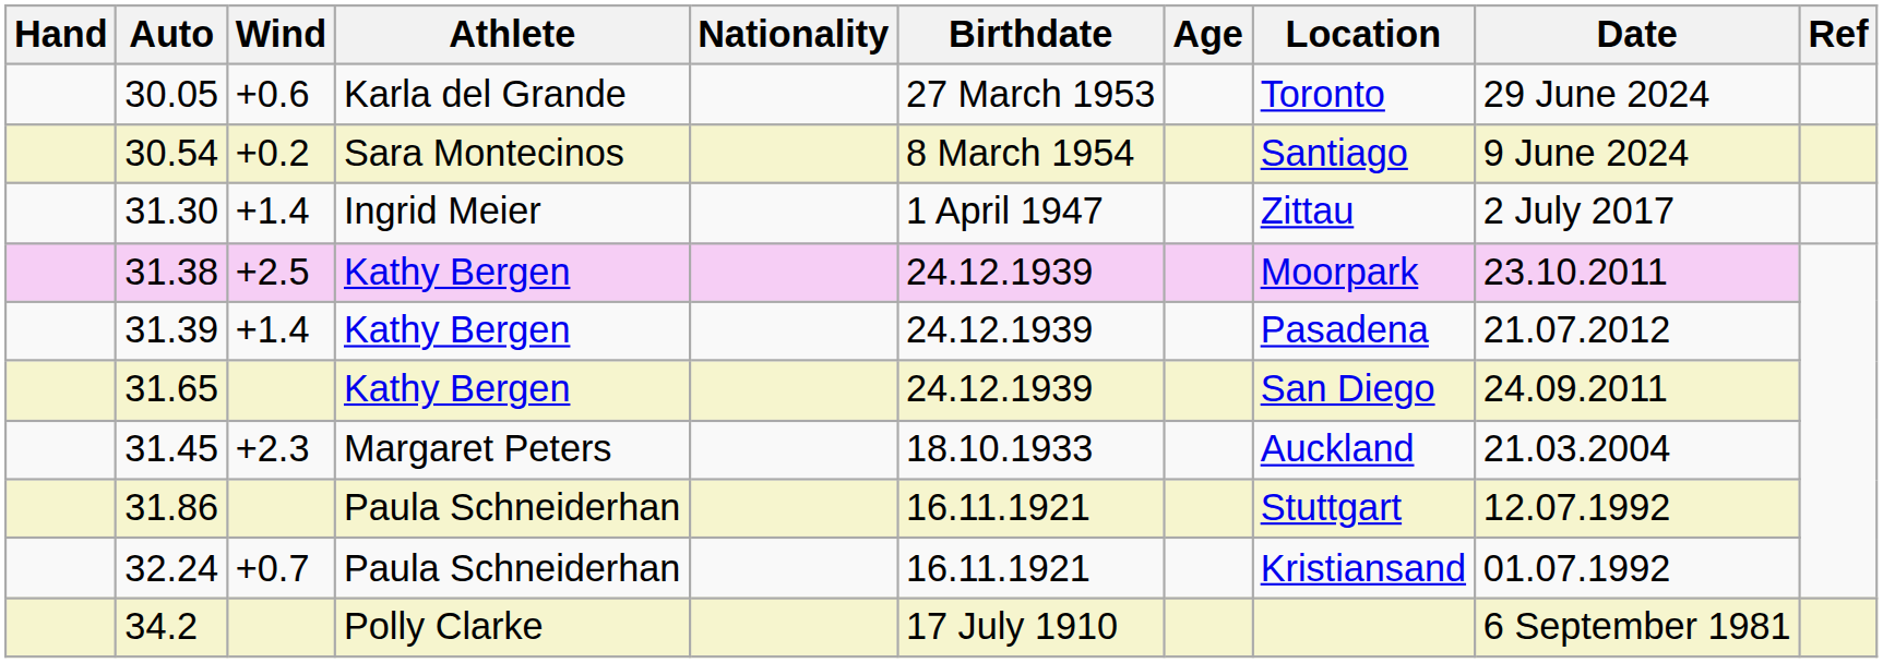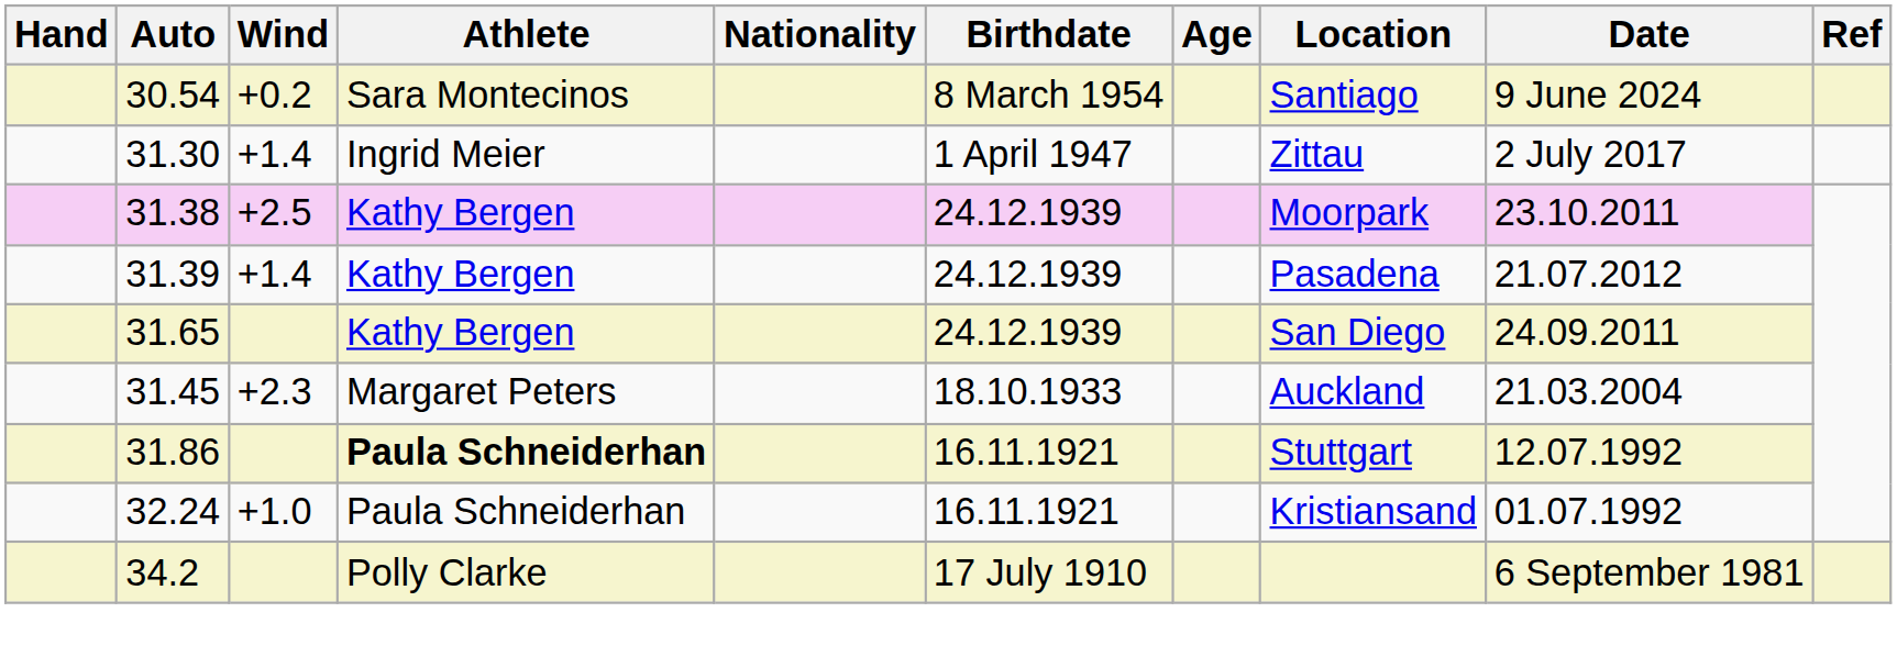 <table class="wikitable">
 <tr>
 <th>Hand</th>
 <th>Auto</th>
 <th>Wind</th>
 <th>Athlete</th>
 <th>Nationality</th>
 <th>Birthdate</th>
 <th>Age</th>
 <th>Location</th>
 <th>Date</th>
 <th>Ref</th>
-</tr>
-<tr>
-<td></td>
-<td>30.05</td>
-<td>+0.6</td>
-<td>Karla del Grande</td>
-<td></td>
-<td>27 March 1953</td>
-<td></td>
-<td><a href='#'>Toronto</a></td>
-<td>29 June 2024</td>
-<td></td>
 </tr>
 <tr bgcolor=#f6F5CE>
 <td></td>
 <td>30.54</td>
 <td>+0.2</td>
 <td>Sara Montecinos</td>
 <td></td>
 <td>8 March 1954</td>
 <td></td>
 <td><a href='#'>Santiago</a></td>
 <td>9 June 2024</td>
 <td></td>
 </tr>
 <tr>
 <td></td>
 <td>31.30</td>
 <td>+1.4</td>
 <td>Ingrid Meier</td>
 <td></td>
 <td>1 April 1947</td>
 <td></td>
 <td><a href='#'>Zittau</a></td>
 <td>2 July 2017</td>
 <td></td>
 </tr>
 <tr bgcolor=#f6CEF5>
 <td></td>
 <td>31.38</td>
 <td>+2.5</td>
 <td><a href='#'>Kathy Bergen</a></td>
 <td></td>
 <td>24.12.1939</td>
 <td></td>
 <td><a href='#'>Moorpark</a></td>
 <td>23.10.2011</td>
 </tr>
 <tr>
 <td></td>
 <td>31.39</td>
 <td>+1.4</td>
 <td><a href='#'>Kathy Bergen</a></td>
 <td></td>
 <td>24.12.1939</td>
 <td></td>
 <td><a href='#'>Pasadena</a></td>
 <td>21.07.2012</td>
 </tr>
 <tr bgcolor=#f6F5CE>
 <td></td>
 <td>31.65</td>
 <td></td>
 <td><a href='#'>Kathy Bergen</a></td>
 <td></td>
 <td>24.12.1939</td>
 <td></td>
 <td><a href='#'>San Diego</a></td>
 <td>24.09.2011</td>
 </tr>
 <tr>
 <td></td>
 <td>31.45</td>
 <td>+2.3</td>
 <td>Margaret Peters</td>
 <td></td>
 <td>18.10.1933</td>
 <td></td>
 <td><a href='#'>Auckland</a></td>
 <td>21.03.2004</td>
 </tr>
 <tr bgcolor=#f6F5CE>
 <td></td>
 <td>31.86</td>
 <td></td>
-<td>Paula Schneiderhan</td>
+<td><strong>Paula Schneiderhan</strong></td>
 <td></td>
 <td>16.11.1921</td>
 <td></td>
 <td><a href='#'>Stuttgart</a></td>
 <td>12.07.1992</td>
 </tr>
 <tr>
 <td></td>
 <td>32.24</td>
-<td>+0.7</td>
+<td>+1.0</td>
 <td>Paula Schneiderhan</td>
 <td></td>
 <td>16.11.1921</td>
 <td></td>
 <td><a href='#'>Kristiansand</a></td>
 <td>01.07.1992</td>
 </tr>
 <tr bgcolor=#f6F5CE>
 <td></td>
 <td>34.2</td>
 <td></td>
 <td>Polly Clarke</td>
 <td></td>
 <td>17 July 1910</td>
 <td></td>
 <td></td>
 <td>6 September 1981</td>
 <td></td>
 </tr>
 </table>
